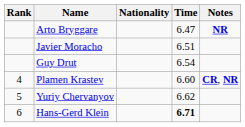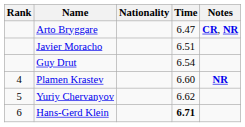 <table class="wikitable sortable" style="text-align:center">
 <tr>
 <th>Rank</th>
 <th>Name</th>
 <th>Nationality</th>
 <th>Time</th>
 <th>Notes</th>
 </tr>
 <tr>
 <td></td>
 <td align="left"><a href='#'>Arto Bryggare</a></td>
 <td align=left></td>
 <td>6.47</td>
-<td><strong><a href='#'>NR</a></strong></td>
+<td><strong><a href='#'>CR</a></strong>, <strong><a href='#'>NR</a></strong></td>
 </tr>
 <tr>
 <td></td>
 <td align="left"><a href='#'>Javier Moracho</a></td>
 <td align=left></td>
 <td>6.51</td>
 <td></td>
 </tr>
 <tr>
 <td></td>
 <td align="left"><a href='#'>Guy Drut</a></td>
 <td align=left></td>
 <td>6.54</td>
 <td></td>
 </tr>
 <tr>
 <td>4</td>
 <td align="left"><a href='#'>Plamen Krastev</a></td>
 <td align=left></td>
 <td>6.60</td>
-<td><strong><a href='#'>CR</a></strong>, <strong><a href='#'>NR</a></strong></td>
+<td><strong><a href='#'>NR</a></strong></td>
 </tr>
 <tr>
 <td>5</td>
 <td align="left"><a href='#'>Yuriy Chervanyov</a></td>
 <td align=left></td>
 <td>6.62</td>
 <td></td>
 </tr>
 <tr>
 <td>6</td>
 <td align="left"><a href='#'>Hans-Gerd Klein</a></td>
 <td align=left></td>
 <td><strong>6.71</strong></td>
 <td></td>
 </tr>
 </table>
